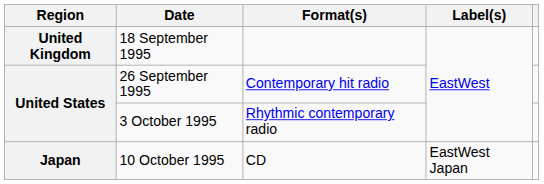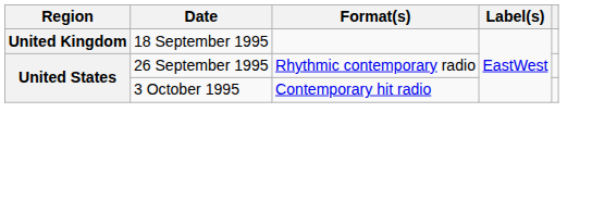 <table class="wikitable plainrowheaders">
 <tr>
 <th scope="col">Region</th>
 <th scope="col">Date</th>
 <th scope="col">Format(s)</th>
 <th scope="col">Label(s)</th>
 <th scope="col"></th>
 </tr>
 <tr>
 <th scope="row">United Kingdom</th>
 <td>18 September 1995</td>
 <td></td>
 <td rowspan="3"><a href='#'>EastWest</a></td>
 <td></td>
 </tr>
 <tr>
 <th scope="row" rowspan="2">United States</th>
 <td>26 September 1995</td>
-<td><a href='#'>Contemporary hit radio</a></td>
+<td><a href='#'>Rhythmic contemporary</a> radio</td>
 <td></td>
 </tr>
 <tr>
 <td>3 October 1995</td>
-<td><a href='#'>Rhythmic contemporary</a> radio</td>
-<td></td>
-</tr>
-<tr>
-<th scope="row">Japan</th>
-<td>10 October 1995</td>
-<td>CD</td>
-<td>EastWest Japan</td>
+<td><a href='#'>Contemporary hit radio</a></td>
 <td></td>
 </tr>
 </table>
